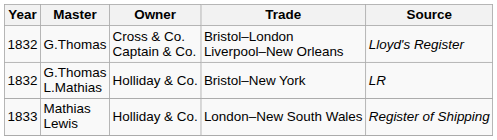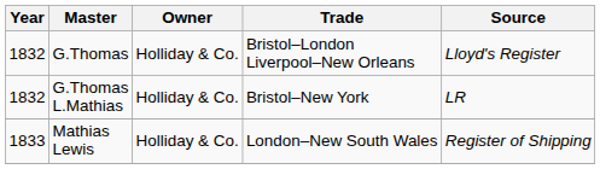 <table class=" wikitable">
 <tr>
 <th>Year</th>
 <th>Master</th>
 <th>Owner</th>
 <th>Trade</th>
 <th>Source</th>
 </tr>
 <tr>
 <td>1832</td>
 <td>G.Thomas</td>
-<td>Cross & Co.<br>Captain & Co.</td>
+<td>Holliday & Co.</td>
 <td>Bristol–London<br>Liverpool–New Orleans</td>
 <td><em>Lloyd's Register</em></td>
 </tr>
 <tr>
 <td>1832</td>
 <td>G.Thomas<br>L.Mathias</td>
 <td>Holliday & Co.</td>
 <td>Bristol–New York</td>
 <td><em>LR</em></td>
 </tr>
 <tr>
 </tr>
 <tr>
 <td>1833</td>
 <td>Mathias<br>Lewis</td>
 <td>Holliday & Co.</td>
 <td>London–New South Wales</td>
 <td><em>Register of Shipping</em></td>
 </tr>
 <tr>
 </tr>
 </table>
